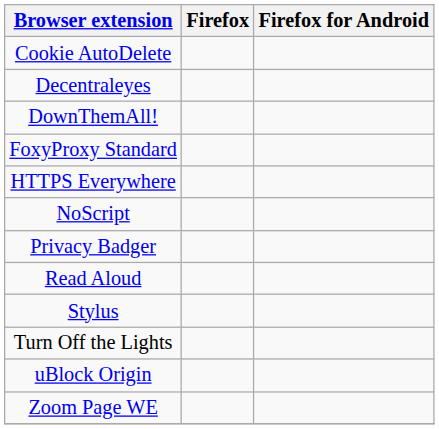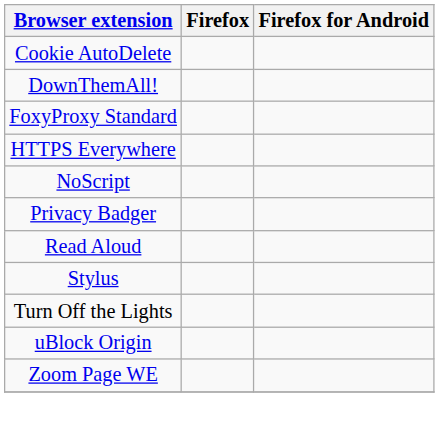 <table class="wikitable sortable" style="width: auto; text-align: center;">
 <tr>
 <th><a href='#'>Browser extension</a></th>
 <th>Firefox</th>
 <th>Firefox for Android</th>
 </tr>
 <tr>
 <td><a href='#'>Cookie AutoDelete</a></td>
-<td></td>
-<td></td>
-</tr>
-<tr>
-<td><a href='#'>Decentraleyes</a></td>
 <td></td>
 <td></td>
 </tr>
 <tr>
 <td><a href='#'>DownThemAll!</a></td>
 <td></td>
 <td></td>
 </tr>
 <tr>
 <td><a href='#'>FoxyProxy Standard</a></td>
 <td></td>
 <td></td>
 </tr>
 <tr>
 <td><a href='#'>HTTPS Everywhere</a></td>
 <td></td>
 <td></td>
 </tr>
 <tr>
 <td><a href='#'>NoScript</a></td>
 <td></td>
 <td></td>
 </tr>
 <tr>
 <td><a href='#'>Privacy Badger</a></td>
 <td></td>
 <td></td>
 </tr>
 <tr>
 <td><a href='#'>Read Aloud</a></td>
 <td></td>
 <td></td>
 </tr>
 <tr>
 <td><a href='#'>Stylus</a></td>
 <td></td>
 <td></td>
 </tr>
 <tr>
 <td>Turn Off the Lights</td>
 <td></td>
 <td></td>
 </tr>
 <tr>
 <td><a href='#'>uBlock Origin</a></td>
 <td></td>
 <td></td>
 </tr>
 <tr>
 <td><a href='#'>Zoom Page WE</a></td>
 <td></td>
 <td></td>
 </tr>
 <tr>
 </tr>
 </table>
